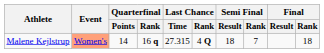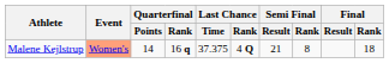 <table class="wikitable" style="font-size:90%;">
 <tr>
 <th rowspan=2>Athlete</th>
 <th rowspan=2>Event</th>
 <th colspan=2>Quarterfinal</th>
 <th colspan=2>Last Chance</th>
 <th colspan=2>Semi Final</th>
 <th colspan=2>Final</th>
 </tr>
 <tr style="font-size:95%">
 <th>Points</th>
 <th>Rank</th>
 <th>Time</th>
 <th>Rank</th>
 <th>Result</th>
 <th>Rank</th>
 <th>Result</th>
 <th>Rank</th>
 </tr>
 <tr align=center>
 <td align=left><a href='#'>Malene Kejlstrup</a></td>
 <td align=left style="background: lightsalmon;"><a href='#'>Women's</a></td>
 <td>14</td>
 <td>16 <strong>q</strong></td>
-<td>27.315</td>
+<td>37.375</td>
 <td>4 <strong>Q</strong></td>
-<td>18</td>
-<td>7</td>
+<td>21</td>
+<td>8</td>
 <td></td>
 <td>18</td>
 </tr>
 </table>
